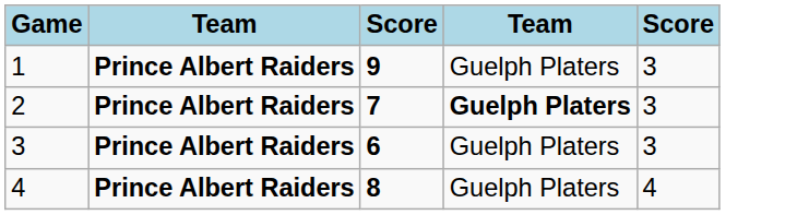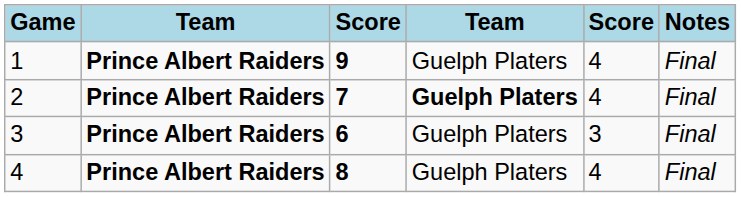 <table class="wikitable">
 <tr>
 <th style="background:lightblue;">Game</th>
 <th style="background:lightblue;">Team</th>
 <th style="background:lightblue;">Score</th>
 <th style="background:lightblue;">Team</th>
 <th style="background:lightblue;">Score</th>
+<th style="background:lightblue;">Notes</th>
 </tr>
 <tr bgcolor=>
 <td>1</td>
 <td><strong>Prince Albert Raiders</strong></td>
 <td><strong>9</strong></td>
 <td>Guelph Platers</td>
-<td>3</td>
+<td>4</td>
+<td><em>Final</em></td>
 </tr>
 <tr bgcolor=>
 <td>2</td>
 <td><strong>Prince Albert Raiders</strong></td>
 <td><strong>7</strong></td>
 <td><strong>Guelph Platers</strong></td>
-<td>3</td>
+<td>4</td>
+<td><em>Final</em></td>
 </tr>
 <tr bgcolor=>
 <td>3</td>
 <td><strong>Prince Albert Raiders</strong></td>
 <td><strong>6</strong></td>
 <td>Guelph Platers</td>
 <td>3</td>
+<td><em>Final</em></td>
 </tr>
 <tr bgcolor=>
 <td>4</td>
 <td><strong>Prince Albert Raiders</strong></td>
 <td><strong>8</strong></td>
 <td>Guelph Platers</td>
 <td>4</td>
+<td><em>Final</em></td>
 </tr>
 </table>
